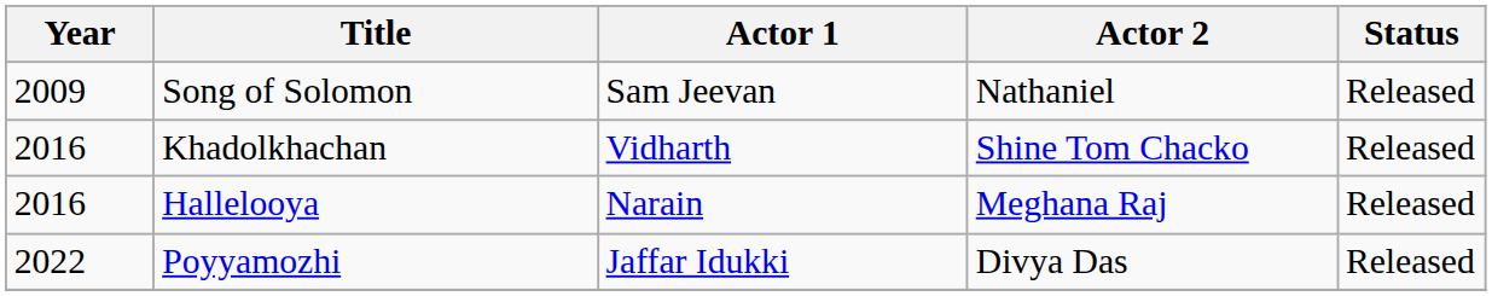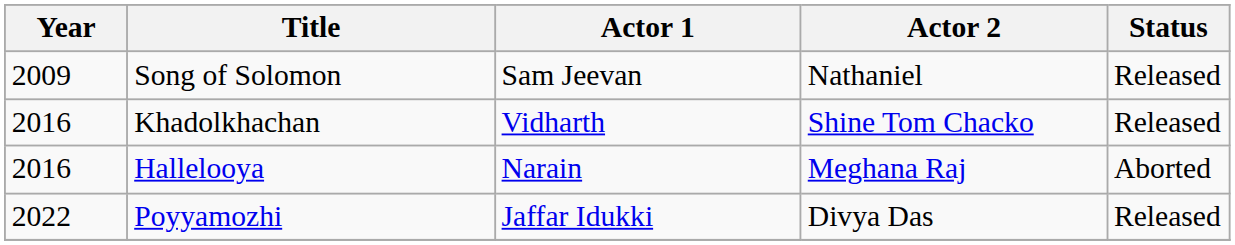 <table class="wikitable plainrowheaders sortable" style="width:75%">
 <tr>
 <th scope="col" style="width:10%">Year</th>
 <th scope="col" style="width:30%">Title</th>
 <th scope="col" style="width:25%">Actor 1</th>
 <th scope="col" style="width:25%">Actor 2</th>
 <th scope="col" style="width:20%">Status</th>
 </tr>
 <tr>
 <td>2009</td>
 <td>Song of Solomon</td>
 <td>Sam Jeevan</td>
 <td>Nathaniel</td>
 <td>Released</td>
 </tr>
 <tr>
 <td>2016</td>
 <td>Khadolkhachan</td>
 <td><a href='#'>Vidharth</a></td>
 <td><a href='#'>Shine Tom Chacko</a></td>
 <td>Released</td>
 </tr>
 <tr>
 <td>2016</td>
 <td><a href='#'>Hallelooya</a></td>
 <td><a href='#'>Narain</a></td>
 <td><a href='#'>Meghana Raj</a></td>
-<td>Released</td>
+<td>Aborted</td>
 </tr>
 <tr>
 <td>2022</td>
 <td><a href='#'>Poyyamozhi</a></td>
 <td><a href='#'>Jaffar Idukki</a></td>
 <td>Divya Das</td>
 <td>Released</td>
 </tr>
 <tr>
 </tr>
 </table>
